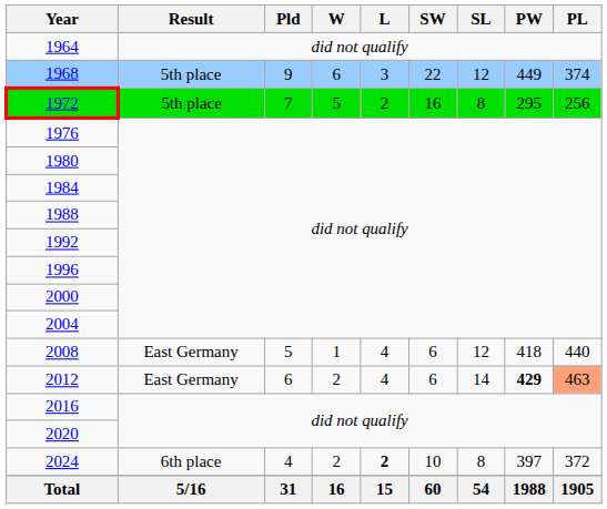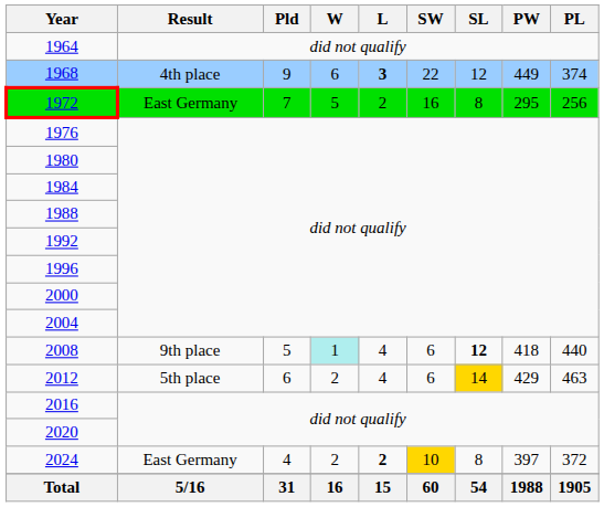 <table class="wikitable" style="text-align: center;font-size:90%;">
 <tr>
 <th width=90>Year</th>
 <th width=120>Result</th>
 <th width=35>Pld</th>
 <th width=35>W</th>
 <th width=35>L</th>
 <th width=35>SW</th>
 <th width=35>SL</th>
 <th width=35>PW</th>
 <th width=35>PL</th>
 </tr>
 <tr>
 <td> <a href='#'>1964</a></td>
 <td colspan=8><em>did not qualify</em></td>
 </tr>
 <tr bgcolor=9acdff>
 <td> <a href='#'>1968</a></td>
-<td>5th place</td>
+<td>4th place</td>
 <td>9</td>
 <td>6</td>
-<td>3</td>
+<td><strong>3</strong></td>
 <td>22</td>
 <td>12</td>
 <td>449</td>
 <td>374</td>
 </tr>
 <tr bgcolor=silverEast Germany>
 <td style="border: 3px solid red"> <a href='#'>1972</a></td>
-<td>5th place</td>
+<td>East Germany</td>
 <td>7</td>
 <td>5</td>
 <td>2</td>
 <td>16</td>
 <td>8</td>
 <td>295</td>
 <td>256</td>
 </tr>
 <tr>
 <td> <a href='#'>1976</a></td>
 <td rowspan=8 colspan=8><em>did not qualify</em></td>
 </tr>
 <tr>
 <td> <a href='#'>1980</a></td>
 </tr>
 <tr>
 <td> <a href='#'>1984</a></td>
 </tr>
 <tr>
 <td> <a href='#'>1988</a></td>
 </tr>
 <tr>
 <td> <a href='#'>1992</a></td>
 </tr>
 <tr>
 <td> <a href='#'>1996</a></td>
 </tr>
 <tr>
 <td> <a href='#'>2000</a></td>
 </tr>
 <tr>
 <td> <a href='#'>2004</a></td>
 </tr>
 <tr>
 <td> <a href='#'>2008</a></td>
-<td>East Germany</td>
+<td>9th place</td>
 <td>5</td>
-<td>1</td>
+<td style="background: paleturquoise;">1</td>
 <td>4</td>
 <td>6</td>
-<td>12</td>
+<td><strong>12</strong></td>
 <td>418</td>
 <td>440</td>
 </tr>
 <tr>
 <td> <a href='#'>2012</a></td>
-<td>East Germany</td>
+<td>5th place</td>
 <td>6</td>
 <td>2</td>
 <td>4</td>
 <td>6</td>
-<td>14</td>
-<td><strong>429</strong></td>
-<td style="background: lightsalmon;">463</td>
+<td style="background: gold;">14</td>
+<td>429</td>
+<td>463</td>
 </tr>
 <tr>
 <td> <a href='#'>2016</a></td>
 <td rowspan=2 colspan=8><em>did not qualify</em></td>
 </tr>
 <tr>
 <td> <a href='#'>2020</a></td>
 </tr>
 <tr>
 <td> <a href='#'>2024</a></td>
-<td>6th place</td>
+<td>East Germany</td>
 <td>4</td>
 <td>2</td>
 <td><strong>2</strong></td>
-<td>10</td>
+<td style="background: gold;">10</td>
 <td>8</td>
 <td>397</td>
 <td>372</td>
 </tr>
 <tr>
 </tr>
 <tr>
 <th>Total</th>
 <th>5/16</th>
 <th>31</th>
 <th>16</th>
 <th>15</th>
 <th>60</th>
 <th>54</th>
 <th>1988</th>
 <th>1905</th>
 </tr>
 </table>
